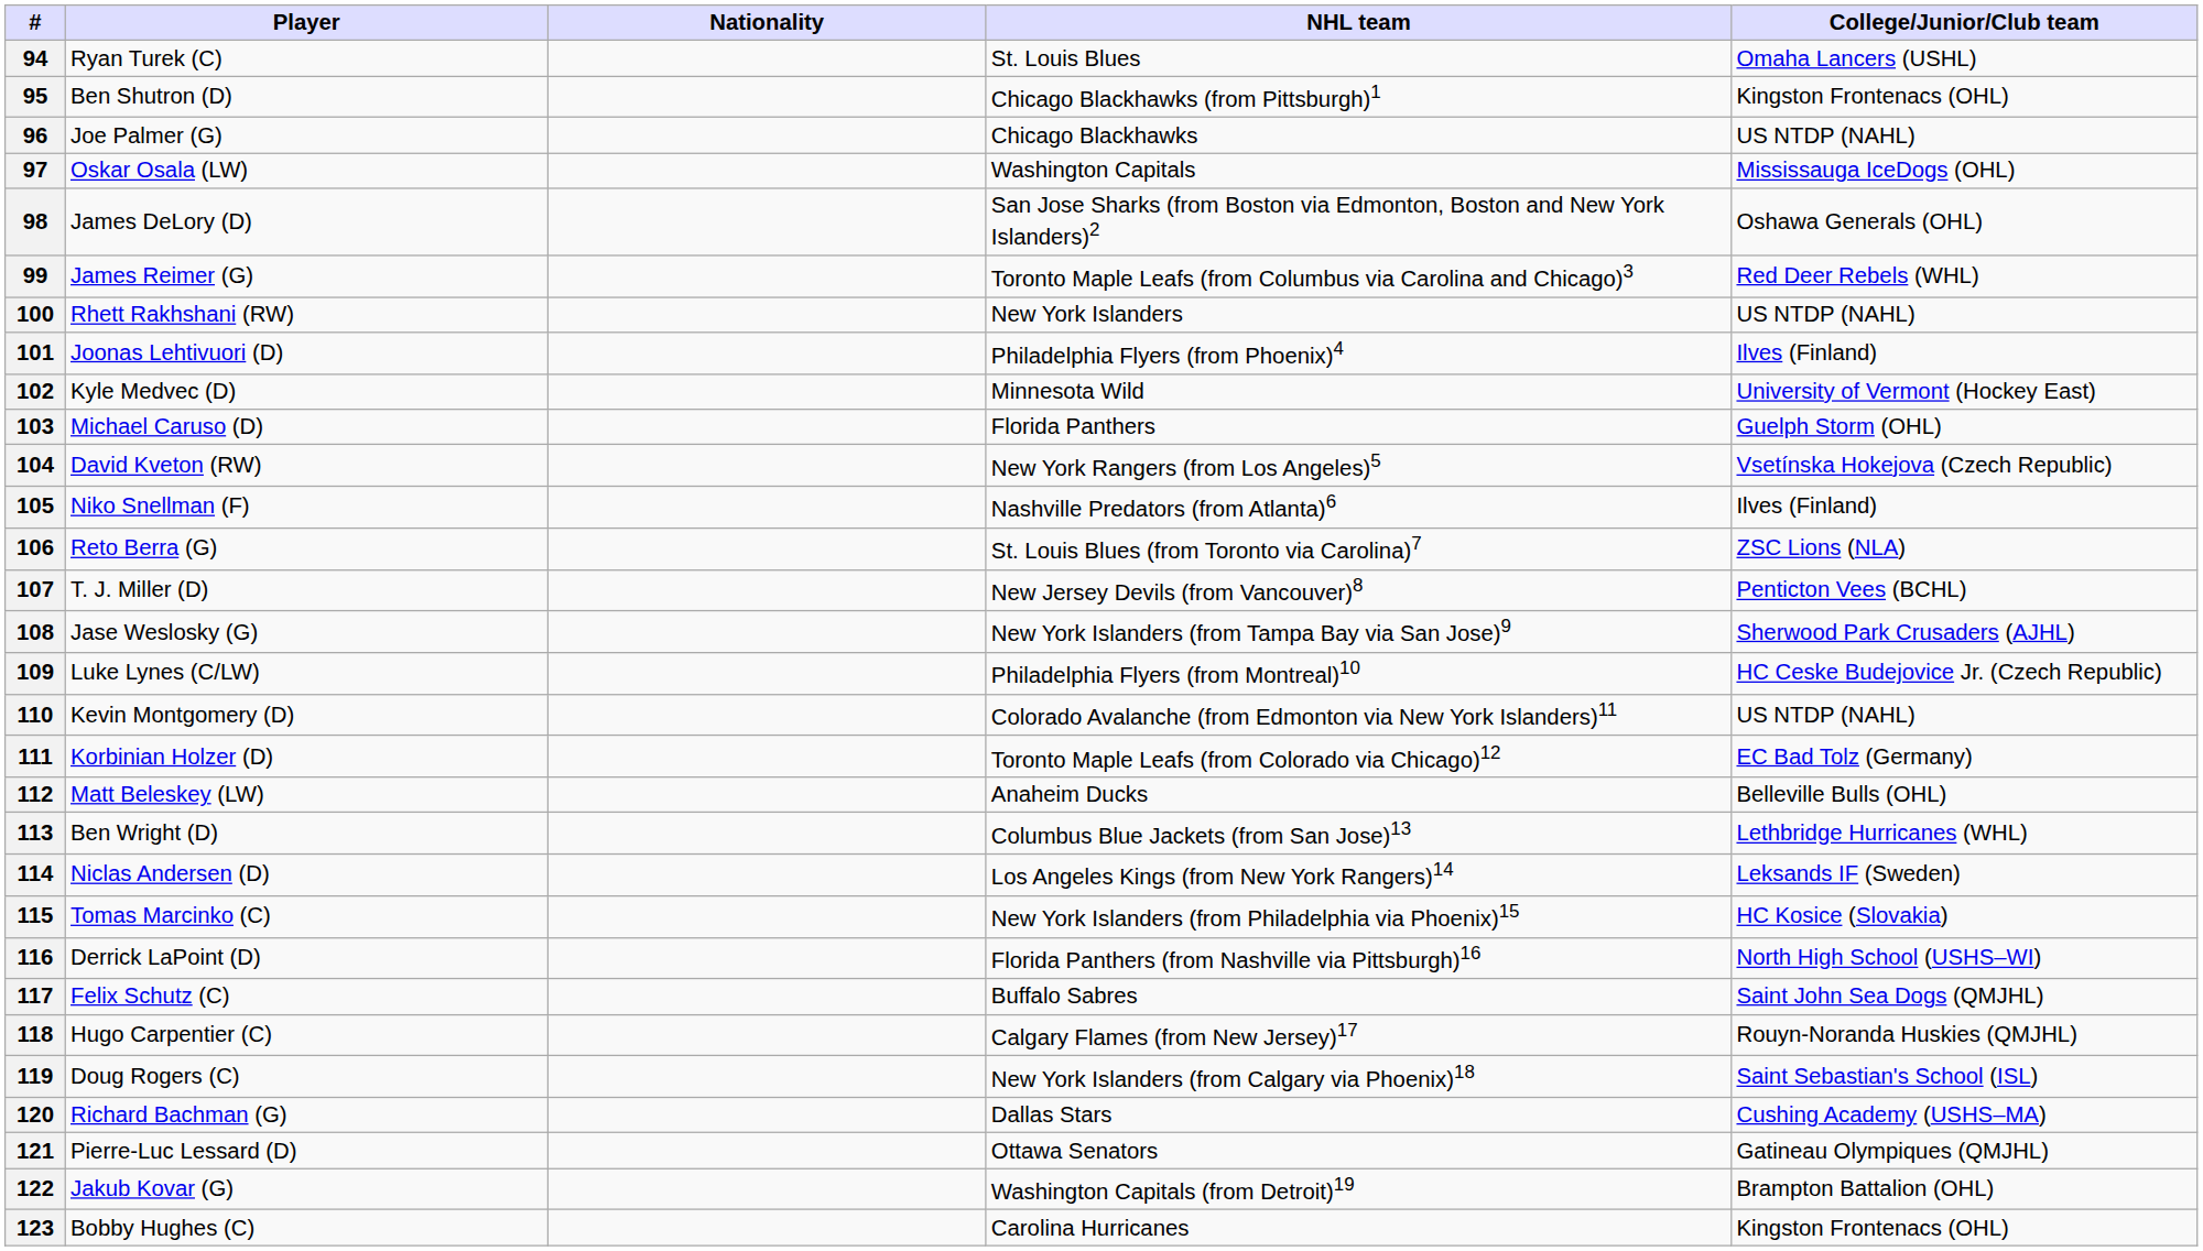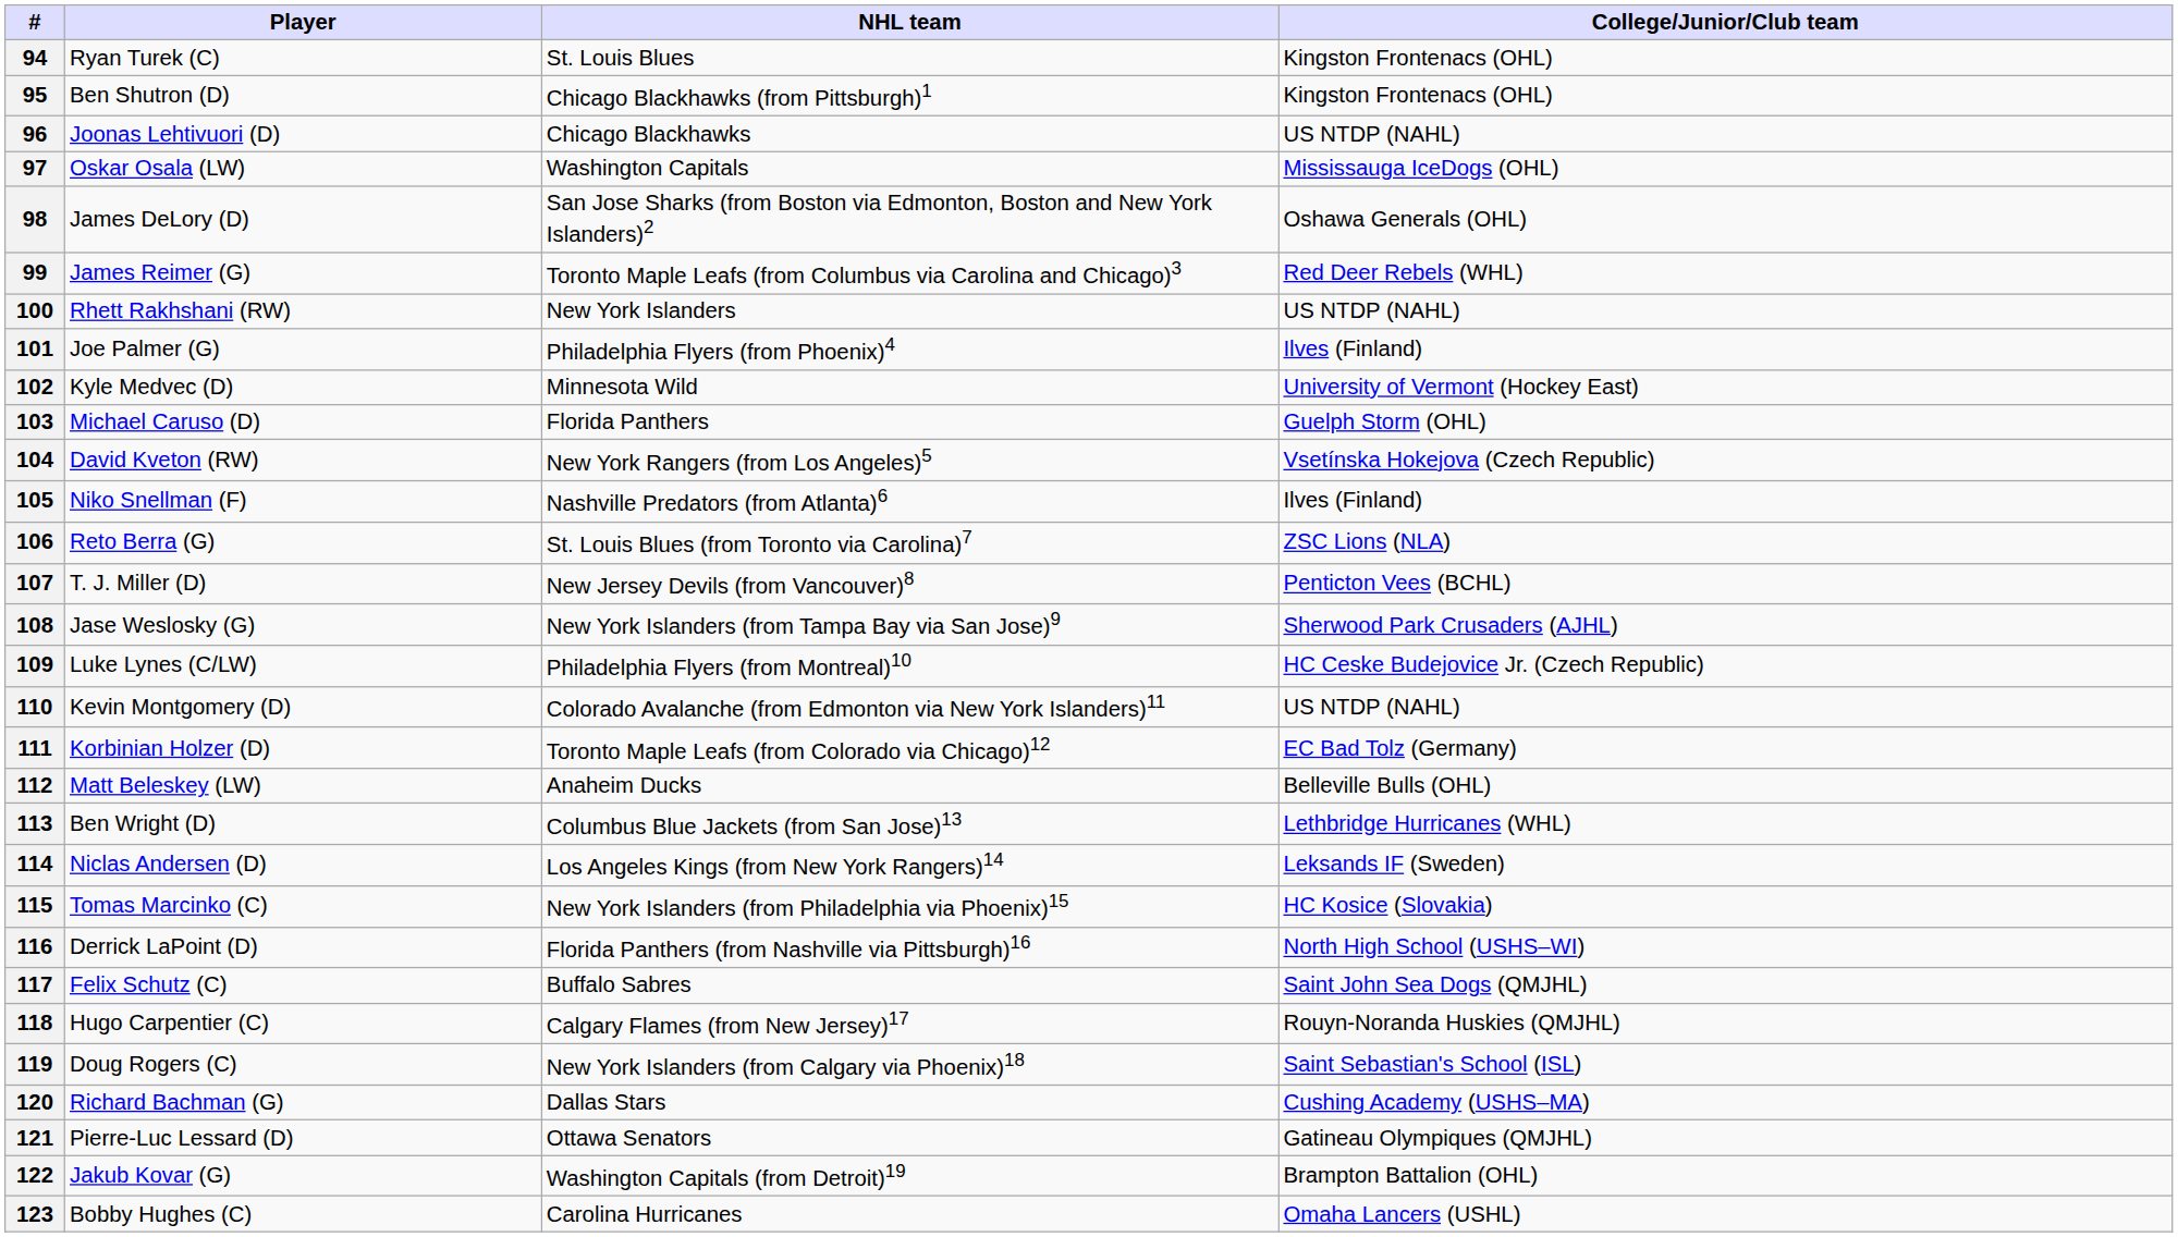 <table class="wikitable">
 <tr>
 <th style="background:#ddf; width:2.75%;">#</th>
 <th style="background:#ddf; width:22.0%;">Player</th>
-<th style="background:#ddf; width:20.0%;">Nationality</th>
 <th style="background:#ddf; width:34.0%;">NHL team</th>
 <th style="background:#ddf; width:100.0%;">College/Junior/Club team</th>
 </tr>
 <tr>
 <th>94</th>
 <td>Ryan Turek (C)</td>
-<td></td>
 <td>St. Louis Blues</td>
-<td><a href='#'>Omaha Lancers</a> (USHL)</td>
+<td>Kingston Frontenacs (OHL)</td>
 </tr>
 <tr>
 <th>95</th>
 <td>Ben Shutron (D)</td>
-<td></td>
 <td>Chicago Blackhawks (from Pittsburgh)<sup>1</sup></td>
 <td>Kingston Frontenacs (OHL)</td>
 </tr>
 <tr>
 <th>96</th>
-<td>Joe Palmer (G)</td>
-<td></td>
+<td><a href='#'>Joonas Lehtivuori</a> (D)</td>
 <td>Chicago Blackhawks</td>
 <td>US NTDP (NAHL)</td>
 </tr>
 <tr>
 <th>97</th>
 <td><a href='#'>Oskar Osala</a> (LW)</td>
-<td></td>
 <td>Washington Capitals</td>
 <td><a href='#'>Mississauga IceDogs</a> (OHL)</td>
 </tr>
 <tr>
 <th>98</th>
 <td>James DeLory (D)</td>
-<td></td>
 <td>San Jose Sharks (from Boston via Edmonton, Boston and New York Islanders)<sup>2</sup></td>
 <td>Oshawa Generals (OHL)</td>
 </tr>
 <tr>
 <th>99</th>
 <td><a href='#'>James Reimer</a> (G)</td>
-<td></td>
 <td>Toronto Maple Leafs (from Columbus via Carolina and Chicago)<sup>3</sup></td>
 <td><a href='#'>Red Deer Rebels</a> (WHL)</td>
 </tr>
 <tr>
 <th>100</th>
 <td><a href='#'>Rhett Rakhshani</a> (RW)</td>
-<td></td>
 <td>New York Islanders</td>
 <td>US NTDP (NAHL)</td>
 </tr>
 <tr>
 <th>101</th>
-<td><a href='#'>Joonas Lehtivuori</a> (D)</td>
-<td></td>
+<td>Joe Palmer (G)</td>
 <td>Philadelphia Flyers (from Phoenix)<sup>4</sup></td>
 <td><a href='#'>Ilves</a> (Finland)</td>
 </tr>
 <tr>
 <th>102</th>
 <td>Kyle Medvec (D)</td>
-<td></td>
 <td>Minnesota Wild</td>
 <td><a href='#'>University of Vermont</a> (Hockey East)</td>
 </tr>
 <tr>
 <th>103</th>
 <td><a href='#'>Michael Caruso</a> (D)</td>
-<td></td>
 <td>Florida Panthers</td>
 <td><a href='#'>Guelph Storm</a> (OHL)</td>
 </tr>
 <tr>
 <th>104</th>
 <td><a href='#'>David Kveton</a> (RW)</td>
-<td></td>
 <td>New York Rangers (from Los Angeles)<sup>5</sup></td>
 <td><a href='#'>Vsetínska Hokejova</a> (Czech Republic)</td>
 </tr>
 <tr>
 <th>105</th>
 <td><a href='#'>Niko Snellman</a> (F)</td>
-<td></td>
 <td>Nashville Predators (from Atlanta)<sup>6</sup></td>
 <td>Ilves (Finland)</td>
 </tr>
 <tr>
 <th>106</th>
 <td><a href='#'>Reto Berra</a> (G)</td>
-<td></td>
 <td>St. Louis Blues (from Toronto via Carolina)<sup>7</sup></td>
 <td><a href='#'>ZSC Lions</a> (<a href='#'>NLA</a>)</td>
 </tr>
 <tr>
 <th>107</th>
 <td>T. J. Miller (D)</td>
-<td></td>
 <td>New Jersey Devils (from Vancouver)<sup>8</sup></td>
 <td><a href='#'>Penticton Vees</a> (BCHL)</td>
 </tr>
 <tr>
 <th>108</th>
 <td>Jase Weslosky (G)</td>
-<td></td>
 <td>New York Islanders (from Tampa Bay via San Jose)<sup>9</sup></td>
 <td><a href='#'>Sherwood Park Crusaders</a> (<a href='#'>AJHL</a>)</td>
 </tr>
 <tr>
 <th>109</th>
 <td>Luke Lynes (C/LW)</td>
-<td></td>
 <td>Philadelphia Flyers (from Montreal)<sup>10</sup></td>
 <td><a href='#'>HC Ceske Budejovice</a> Jr. (Czech Republic)</td>
 </tr>
 <tr>
 <th>110</th>
 <td>Kevin Montgomery (D)</td>
-<td></td>
 <td>Colorado Avalanche (from Edmonton via New York Islanders)<sup>11</sup></td>
 <td>US NTDP (NAHL)</td>
 </tr>
 <tr>
 <th>111</th>
 <td><a href='#'>Korbinian Holzer</a> (D)</td>
-<td></td>
 <td>Toronto Maple Leafs (from Colorado via Chicago)<sup>12</sup></td>
 <td><a href='#'>EC Bad Tolz</a> (Germany)</td>
 </tr>
 <tr>
 <th>112</th>
 <td><a href='#'>Matt Beleskey</a> (LW)</td>
-<td></td>
 <td>Anaheim Ducks</td>
 <td>Belleville Bulls (OHL)</td>
 </tr>
 <tr>
 <th>113</th>
 <td>Ben Wright (D)</td>
-<td></td>
 <td>Columbus Blue Jackets (from San Jose)<sup>13</sup></td>
 <td><a href='#'>Lethbridge Hurricanes</a> (WHL)</td>
 </tr>
 <tr>
 <th>114</th>
 <td><a href='#'>Niclas Andersen</a> (D)</td>
-<td></td>
 <td>Los Angeles Kings (from New York Rangers)<sup>14</sup></td>
 <td><a href='#'>Leksands IF</a> (Sweden)</td>
 </tr>
 <tr>
 <th>115</th>
 <td><a href='#'>Tomas Marcinko</a> (C)</td>
-<td></td>
 <td>New York Islanders (from Philadelphia via Phoenix)<sup>15</sup></td>
 <td><a href='#'>HC Kosice</a> (<a href='#'>Slovakia</a>)</td>
 </tr>
 <tr>
 <th>116</th>
 <td>Derrick LaPoint (D)</td>
-<td></td>
 <td>Florida Panthers (from Nashville via Pittsburgh)<sup>16</sup></td>
 <td><a href='#'>North High School</a> (<a href='#'>USHS–WI</a>)</td>
 </tr>
 <tr>
 <th>117</th>
 <td><a href='#'>Felix Schutz</a> (C)</td>
-<td></td>
 <td>Buffalo Sabres</td>
 <td><a href='#'>Saint John Sea Dogs</a> (QMJHL)</td>
 </tr>
 <tr>
 <th>118</th>
 <td>Hugo Carpentier (C)</td>
-<td></td>
 <td>Calgary Flames (from New Jersey)<sup>17</sup></td>
 <td>Rouyn-Noranda Huskies (QMJHL)</td>
 </tr>
 <tr>
 <th>119</th>
 <td>Doug Rogers (C)</td>
-<td></td>
 <td>New York Islanders (from Calgary via Phoenix)<sup>18</sup></td>
 <td><a href='#'>Saint Sebastian's School</a> (<a href='#'>ISL</a>)</td>
 </tr>
 <tr>
 <th>120</th>
 <td><a href='#'>Richard Bachman</a> (G)</td>
-<td></td>
 <td>Dallas Stars</td>
 <td><a href='#'>Cushing Academy</a> (<a href='#'>USHS–MA</a>)</td>
 </tr>
 <tr>
 <th>121</th>
 <td>Pierre-Luc Lessard (D)</td>
-<td></td>
 <td>Ottawa Senators</td>
 <td>Gatineau Olympiques (QMJHL)</td>
 </tr>
 <tr>
 <th>122</th>
 <td><a href='#'>Jakub Kovar</a> (G)</td>
-<td></td>
 <td>Washington Capitals (from Detroit)<sup>19</sup></td>
 <td>Brampton Battalion (OHL)</td>
 </tr>
 <tr>
 <th>123</th>
 <td>Bobby Hughes (C)</td>
-<td></td>
 <td>Carolina Hurricanes</td>
-<td>Kingston Frontenacs (OHL)</td>
+<td><a href='#'>Omaha Lancers</a> (USHL)</td>
 </tr>
 </table>
